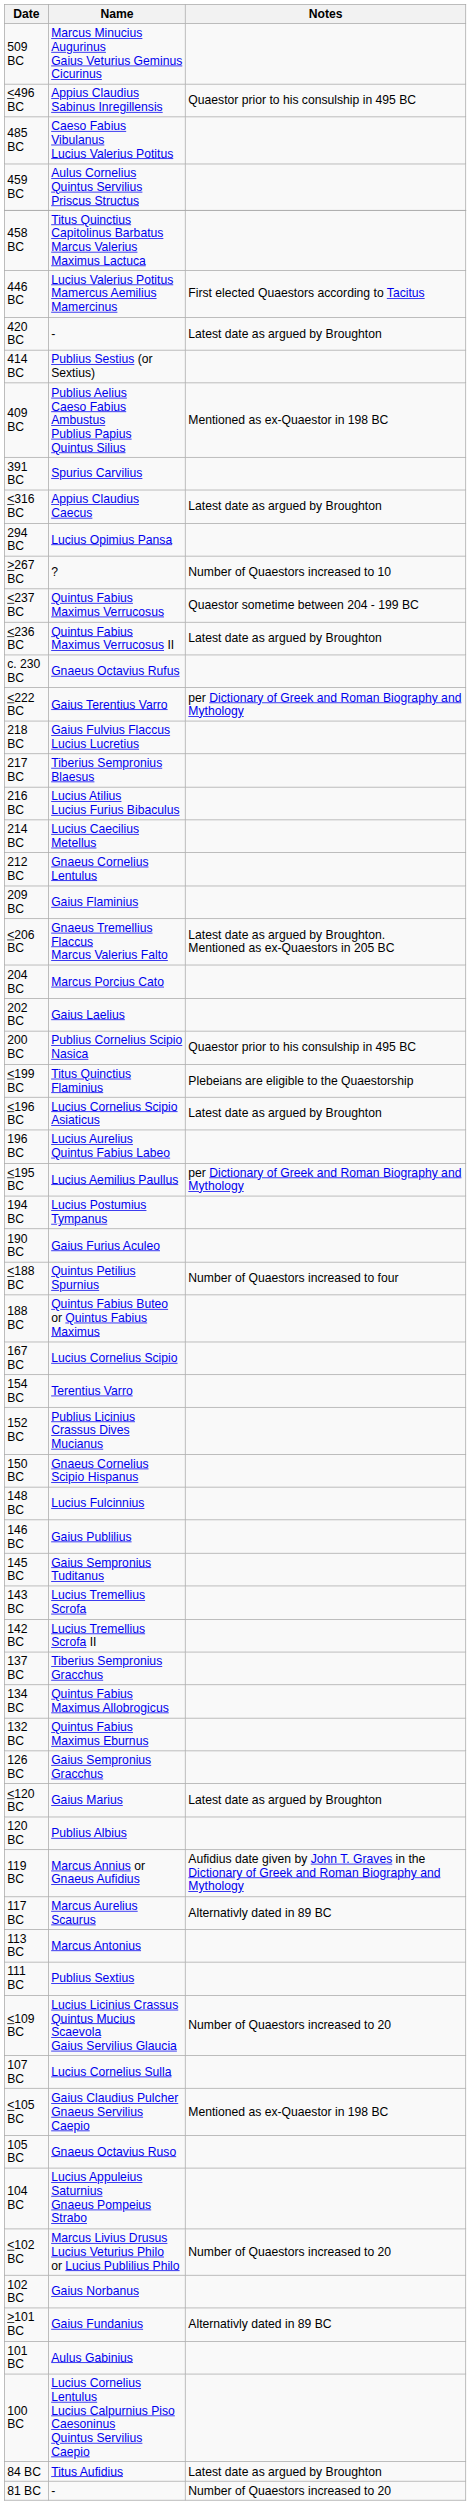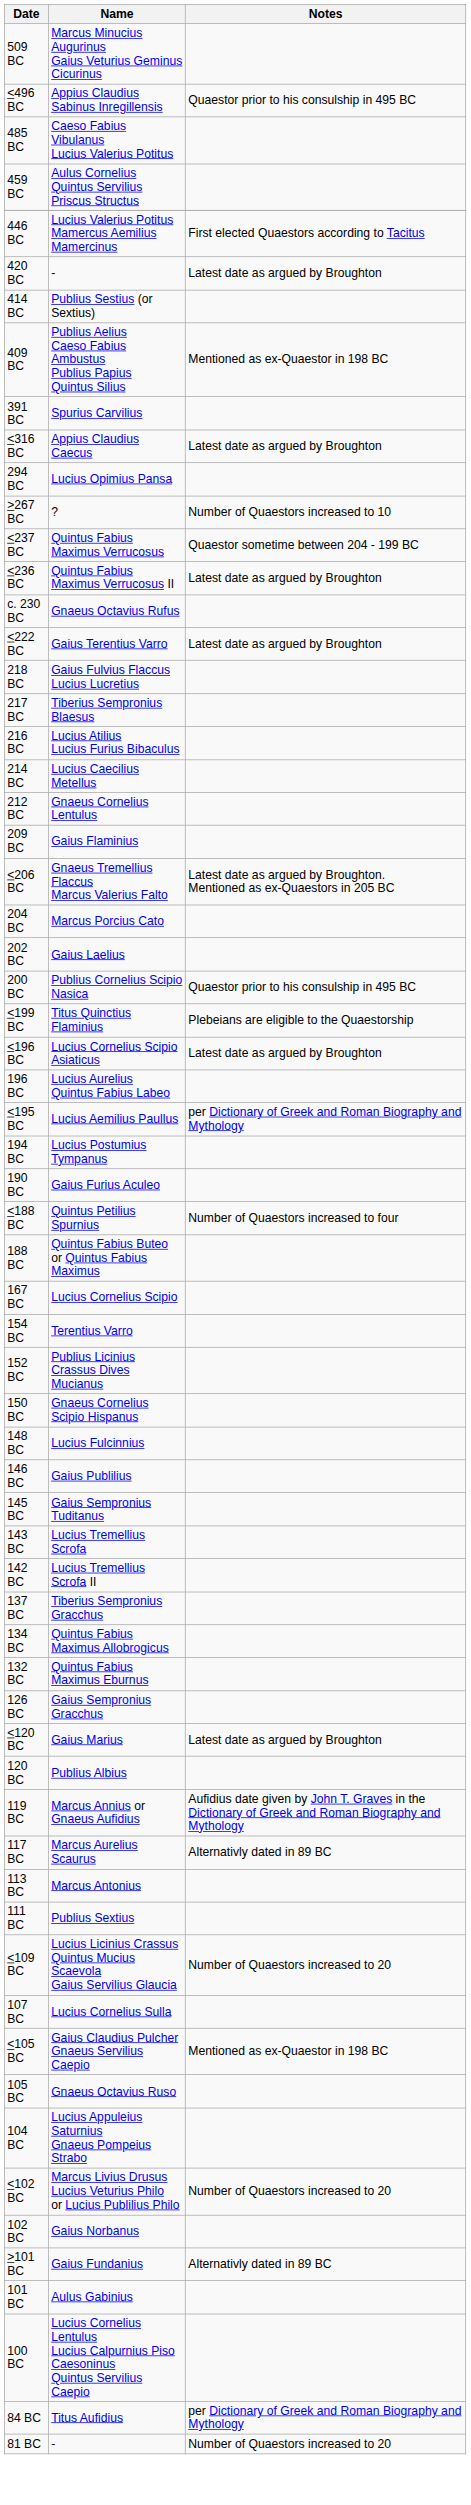 <table class="wikitable">
 <tr>
 <th>Date</th>
 <th>Name</th>
 <th>Notes</th>
 </tr>
 <tr>
 <td>509 BC</td>
 <td><a href='#'>Marcus Minucius Augurinus</a><br><a href='#'>Gaius Veturius Geminus Cicurinus</a></td>
 <td></td>
 </tr>
 <tr>
 <td><u><</u>496 BC</td>
 <td><a href='#'>Appius Claudius Sabinus Inregillensis</a></td>
 <td>Quaestor prior to his consulship in 495 BC</td>
 </tr>
 <tr>
 <td>485 BC</td>
 <td><a href='#'>Caeso Fabius Vibulanus</a><br><a href='#'>Lucius Valerius Potitus</a></td>
 <td></td>
 </tr>
 <tr>
 <td>459 BC</td>
 <td><a href='#'>Aulus Cornelius</a><br><a href='#'>Quintus Servilius Priscus Structus</a></td>
 <td></td>
 </tr>
 <tr>
-</tr>
-<tr>
-<td>458 BC</td>
-<td><a href='#'>Titus Quinctius Capitolinus Barbatus</a><br><a href='#'>Marcus Valerius Maximus Lactuca</a></td>
-<td></td>
 </tr>
 <tr>
 <td>446 BC</td>
 <td><a href='#'>Lucius Valerius Potitus</a><br><a href='#'>Mamercus Aemilius Mamercinus</a></td>
 <td>First elected Quaestors according to <a href='#'>Tacitus</a></td>
 </tr>
 <tr>
 <td>420 BC</td>
 <td>-</td>
 <td>Latest date as argued by Broughton</td>
 </tr>
 <tr>
 <td>414 BC</td>
 <td><a href='#'>Publius Sestius</a> (or Sextius)</td>
 <td></td>
 </tr>
 <tr>
 <td>409 BC</td>
 <td><a href='#'>Publius Aelius</a><br><a href='#'>Caeso Fabius Ambustus</a><br><a href='#'>Publius Papius</a><br><a href='#'>Quintus Silius</a></td>
 <td>Mentioned as ex-Quaestor in 198 BC</td>
 </tr>
 <tr>
 <td>391 BC</td>
 <td><a href='#'>Spurius Carvilius</a></td>
 <td></td>
 </tr>
 <tr>
 <td><u><</u>316 BC</td>
 <td><a href='#'>Appius Claudius Caecus</a></td>
 <td>Latest date as argued by Broughton</td>
 </tr>
 <tr>
 <td>294 BC</td>
 <td><a href='#'>Lucius Opimius Pansa</a></td>
 <td></td>
 </tr>
 <tr>
 <td><u>></u>267 BC</td>
 <td>?</td>
 <td>Number of Quaestors increased to 10</td>
 </tr>
 <tr>
 <td><u><</u>237 BC</td>
 <td><a href='#'>Quintus Fabius Maximus Verrucosus</a></td>
 <td>Quaestor sometime between 204 - 199 BC</td>
 </tr>
 <tr>
 <td><u><</u>236 BC</td>
 <td><a href='#'>Quintus Fabius Maximus Verrucosus</a> II</td>
 <td>Latest date as argued by Broughton</td>
 </tr>
 <tr>
 <td>c. 230 BC</td>
 <td><a href='#'>Gnaeus Octavius Rufus</a></td>
 <td></td>
 </tr>
 <tr>
 <td><u><</u>222 BC</td>
 <td><a href='#'>Gaius Terentius Varro</a></td>
-<td>per <a href='#'>Dictionary of Greek and Roman Biography and Mythology</a></td>
+<td>Latest date as argued by Broughton</td>
 </tr>
 <tr>
 <td>218 BC</td>
 <td><a href='#'>Gaius Fulvius Flaccus</a><br><a href='#'>Lucius Lucretius</a></td>
 <td></td>
 </tr>
 <tr>
 <td>217 BC</td>
 <td><a href='#'>Tiberius Sempronius Blaesus</a></td>
 <td></td>
 </tr>
 <tr>
 <td>216 BC</td>
 <td><a href='#'>Lucius Atilius</a><br><a href='#'>Lucius Furius Bibaculus</a></td>
 <td></td>
 </tr>
 <tr>
 <td>214 BC</td>
 <td><a href='#'>Lucius Caecilius Metellus</a></td>
 <td></td>
 </tr>
 <tr>
 <td>212 BC</td>
 <td><a href='#'>Gnaeus Cornelius Lentulus</a></td>
 <td></td>
 </tr>
 <tr>
 <td>209 BC</td>
 <td><a href='#'>Gaius Flaminius</a></td>
 <td></td>
 </tr>
 <tr>
 <td><u><</u>206 BC</td>
 <td><a href='#'>Gnaeus Tremellius Flaccus</a><br><a href='#'>Marcus Valerius Falto</a></td>
 <td>Latest date as argued by Broughton.<br>Mentioned as ex-Quaestors in 205 BC</td>
 </tr>
 <tr>
 <td>204 BC</td>
 <td><a href='#'>Marcus Porcius Cato</a></td>
 <td></td>
 </tr>
 <tr>
 <td>202 BC</td>
 <td><a href='#'>Gaius Laelius</a></td>
 <td></td>
 </tr>
 <tr>
 <td>200 BC</td>
 <td><a href='#'>Publius Cornelius Scipio Nasica</a></td>
 <td>Quaestor prior to his consulship in 495 BC</td>
 </tr>
 <tr>
 <td><u><</u>199 BC</td>
 <td><a href='#'>Titus Quinctius Flaminius</a></td>
 <td>Plebeians are eligible to the Quaestorship</td>
 </tr>
 <tr>
 <td><u><</u>196 BC</td>
 <td><a href='#'>Lucius Cornelius Scipio Asiaticus</a></td>
 <td>Latest date as argued by Broughton</td>
 </tr>
 <tr>
 <td>196 BC</td>
 <td><a href='#'>Lucius Aurelius</a><br><a href='#'>Quintus Fabius Labeo</a></td>
 <td></td>
 </tr>
 <tr>
 <td><u><</u>195 BC</td>
 <td><a href='#'>Lucius Aemilius Paullus</a></td>
 <td>per <a href='#'>Dictionary of Greek and Roman Biography and Mythology</a></td>
 </tr>
 <tr>
 <td>194 BC</td>
 <td><a href='#'>Lucius Postumius Tympanus</a></td>
 <td></td>
 </tr>
 <tr>
 <td>190 BC</td>
 <td><a href='#'>Gaius Furius Aculeo</a></td>
 <td></td>
 </tr>
 <tr>
 <td><u><</u>188 BC</td>
 <td><a href='#'>Quintus Petilius Spurnius</a></td>
 <td>Number of Quaestors increased to four</td>
 </tr>
 <tr>
 <td>188 BC</td>
 <td><a href='#'>Quintus Fabius Buteo</a><br>or <a href='#'>Quintus Fabius Maximus</a></td>
 <td></td>
 </tr>
 <tr>
 <td>167 BC</td>
 <td><a href='#'>Lucius Cornelius Scipio</a></td>
 <td></td>
 </tr>
 <tr>
 <td>154 BC</td>
 <td><a href='#'>Terentius Varro</a></td>
 <td></td>
 </tr>
 <tr>
 <td>152 BC</td>
 <td><a href='#'>Publius Licinius Crassus Dives Mucianus</a></td>
 <td></td>
 </tr>
 <tr>
 <td>150 BC</td>
 <td><a href='#'>Gnaeus Cornelius Scipio Hispanus</a></td>
 <td></td>
 </tr>
 <tr>
 <td>148 BC</td>
 <td><a href='#'>Lucius Fulcinnius</a></td>
 <td></td>
 </tr>
 <tr>
 <td>146 BC</td>
 <td><a href='#'>Gaius Publilius</a></td>
 <td></td>
 </tr>
 <tr>
 <td>145 BC</td>
 <td><a href='#'>Gaius Sempronius Tuditanus</a></td>
 <td></td>
 </tr>
 <tr>
 <td>143 BC</td>
 <td><a href='#'>Lucius Tremellius Scrofa</a></td>
 <td></td>
 </tr>
 <tr>
 <td>142 BC</td>
 <td><a href='#'>Lucius Tremellius Scrofa</a> II</td>
 <td></td>
 </tr>
 <tr>
 <td>137 BC</td>
 <td><a href='#'>Tiberius Sempronius Gracchus</a></td>
 <td></td>
 </tr>
 <tr>
 <td>134 BC</td>
 <td><a href='#'>Quintus Fabius Maximus Allobrogicus</a></td>
 <td></td>
 </tr>
 <tr>
 <td>132 BC</td>
 <td><a href='#'>Quintus Fabius Maximus Eburnus</a></td>
 <td></td>
 </tr>
 <tr>
 <td>126 BC</td>
 <td><a href='#'>Gaius Sempronius Gracchus</a></td>
 <td></td>
 </tr>
 <tr>
 <td><u><</u>120 BC</td>
 <td><a href='#'>Gaius Marius</a></td>
 <td>Latest date as argued by Broughton</td>
 </tr>
 <tr>
 <td>120 BC</td>
 <td><a href='#'>Publius Albius</a></td>
 <td></td>
 </tr>
 <tr>
 <td>119 BC</td>
 <td><a href='#'>Marcus Annius</a> or <a href='#'>Gnaeus Aufidius</a></td>
 <td>Aufidius date given by <a href='#'>John T. Graves</a> in the <a href='#'>Dictionary of Greek and Roman Biography and Mythology</a></td>
 </tr>
 <tr>
 <td>117 BC</td>
 <td><a href='#'>Marcus Aurelius Scaurus</a></td>
 <td>Alternativly dated in 89 BC</td>
 </tr>
 <tr>
 <td>113 BC</td>
 <td><a href='#'>Marcus Antonius</a></td>
 <td></td>
 </tr>
 <tr>
 <td>111 BC</td>
 <td><a href='#'>Publius Sextius</a></td>
 <td></td>
 </tr>
 <tr>
 <td><u><</u>109 BC</td>
 <td><a href='#'>Lucius Licinius Crassus</a><br><a href='#'>Quintus Mucius Scaevola</a><br><a href='#'>Gaius Servilius Glaucia</a></td>
 <td>Number of Quaestors increased to 20</td>
 </tr>
 <tr>
 <td>107 BC</td>
 <td><a href='#'>Lucius Cornelius Sulla</a></td>
 <td></td>
 </tr>
 <tr>
 <td><u><</u>105 BC</td>
 <td><a href='#'>Gaius Claudius Pulcher</a><br><a href='#'>Gnaeus Servilius Caepio</a></td>
 <td>Mentioned as ex-Quaestor in 198 BC</td>
 </tr>
 <tr>
 <td>105 BC</td>
 <td><a href='#'>Gnaeus Octavius Ruso</a></td>
 <td></td>
 </tr>
 <tr>
 <td>104 BC</td>
 <td><a href='#'>Lucius Appuleius Saturnius</a><br><a href='#'>Gnaeus Pompeius Strabo</a></td>
 <td></td>
 </tr>
 <tr>
 <td><u><</u>102 BC</td>
 <td><a href='#'>Marcus Livius Drusus</a><br><a href='#'>Lucius Veturius Philo</a><br>or <a href='#'>Lucius Publilius Philo</a></td>
 <td>Number of Quaestors increased to 20</td>
 </tr>
 <tr>
 <td>102 BC</td>
 <td><a href='#'>Gaius Norbanus</a></td>
 <td></td>
 </tr>
 <tr>
 <td><u>></u>101 BC</td>
 <td><a href='#'>Gaius Fundanius</a></td>
 <td>Alternativly dated in 89 BC</td>
 </tr>
 <tr>
 <td>101 BC</td>
 <td><a href='#'>Aulus Gabinius</a></td>
 <td></td>
 </tr>
 <tr>
 <td>100 BC</td>
 <td><a href='#'>Lucius Cornelius Lentulus</a><br><a href='#'>Lucius Calpurnius Piso Caesoninus</a><br><a href='#'>Quintus Servilius Caepio</a></td>
 <td></td>
 </tr>
 <tr>
 <td>84 BC</td>
 <td><a href='#'>Titus Aufidius</a></td>
-<td>Latest date as argued by Broughton</td>
+<td>per <a href='#'>Dictionary of Greek and Roman Biography and Mythology</a></td>
 </tr>
 <tr>
 <td>81 BC</td>
 <td>-</td>
 <td>Number of Quaestors increased to 20</td>
 </tr>
 </table>
